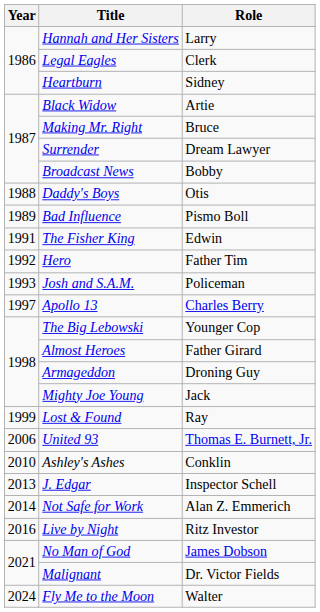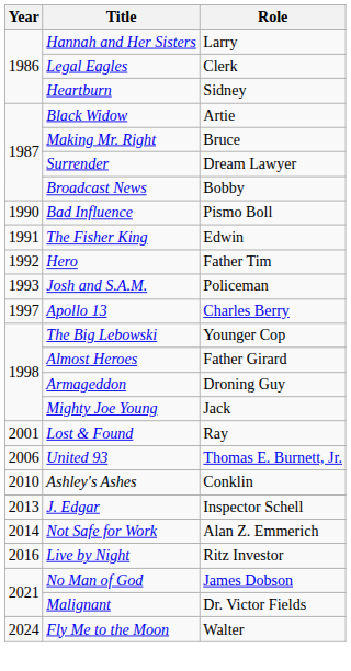 <table class="wikitable">
 <tr>
 <th>Year</th>
 <th>Title</th>
 <th>Role</th>
 </tr>
 <tr>
 <td rowspan="3">1986</td>
 <td><em><a href='#'>Hannah and Her Sisters</a></em></td>
 <td>Larry</td>
 </tr>
 <tr>
 <td><em><a href='#'>Legal Eagles</a></em></td>
 <td>Clerk</td>
 </tr>
 <tr>
 <td><em><a href='#'>Heartburn</a></em></td>
 <td>Sidney</td>
 </tr>
 <tr>
 <td rowspan="4">1987</td>
 <td><em><a href='#'>Black Widow</a></em></td>
 <td>Artie</td>
 </tr>
 <tr>
 <td><em><a href='#'>Making Mr. Right</a></em></td>
 <td>Bruce</td>
 </tr>
 <tr>
 <td><em><a href='#'>Surrender</a></em></td>
 <td>Dream Lawyer</td>
 </tr>
 <tr>
 <td><em><a href='#'>Broadcast News</a></em></td>
 <td>Bobby</td>
 </tr>
 <tr>
-<td>1988</td>
-<td><em><a href='#'>Daddy's Boys</a></em></td>
-<td>Otis</td>
-</tr>
-<tr>
-<td>1989</td>
+<td>1990</td>
 <td><em><a href='#'>Bad Influence</a></em></td>
 <td>Pismo Boll</td>
 </tr>
 <tr>
 <td>1991</td>
 <td><em><a href='#'>The Fisher King</a></em></td>
 <td>Edwin</td>
 </tr>
 <tr>
 <td>1992</td>
 <td><em><a href='#'>Hero</a></em></td>
 <td>Father Tim</td>
 </tr>
 <tr>
 <td>1993</td>
 <td><em><a href='#'>Josh and S.A.M.</a></em></td>
 <td>Policeman</td>
 </tr>
 <tr>
 <td>1997</td>
 <td><em><a href='#'>Apollo 13</a></em></td>
 <td><a href='#'>Charles Berry</a></td>
 </tr>
 <tr>
 <td rowspan="4">1998</td>
 <td><em><a href='#'>The Big Lebowski</a></em></td>
 <td>Younger Cop</td>
 </tr>
 <tr>
 <td><em><a href='#'>Almost Heroes</a></em></td>
 <td>Father Girard</td>
 </tr>
 <tr>
 <td><em><a href='#'>Armageddon</a></em></td>
 <td>Droning Guy</td>
 </tr>
 <tr>
 <td><em><a href='#'>Mighty Joe Young</a></em></td>
 <td>Jack</td>
 </tr>
 <tr>
-<td>1999</td>
+<td>2001</td>
 <td><em><a href='#'>Lost & Found</a></em></td>
 <td>Ray</td>
 </tr>
 <tr>
 <td>2006</td>
 <td><em><a href='#'>United 93</a></em></td>
 <td><a href='#'>Thomas E. Burnett, Jr.</a></td>
 </tr>
 <tr>
 <td>2010</td>
 <td><em>Ashley's Ashes</em></td>
 <td>Conklin</td>
 </tr>
 <tr>
 <td>2013</td>
 <td><em><a href='#'>J. Edgar</a></em></td>
 <td>Inspector Schell</td>
 </tr>
 <tr>
 <td>2014</td>
 <td><em><a href='#'>Not Safe for Work</a></em></td>
 <td>Alan Z. Emmerich</td>
 </tr>
 <tr>
 <td>2016</td>
 <td><em><a href='#'>Live by Night</a></em></td>
 <td>Ritz Investor</td>
 </tr>
 <tr>
 <td rowspan="2">2021</td>
 <td><em><a href='#'>No Man of God</a></em></td>
 <td><a href='#'>James Dobson</a></td>
 </tr>
 <tr>
 <td><em><a href='#'>Malignant</a></em></td>
 <td>Dr. Victor Fields</td>
 </tr>
 <tr>
 <td>2024</td>
 <td><em><a href='#'>Fly Me to the Moon</a></em></td>
 <td>Walter</td>
 </tr>
 </table>
